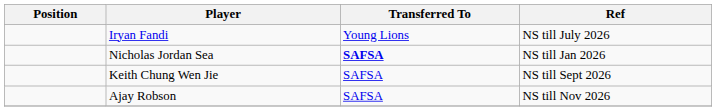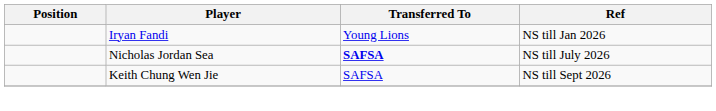 <table class="wikitable sortable" style="width:70%; text-align:center; font-size:100%; text-align:left;">
 <tr>
 <th>Position</th>
 <th>Player</th>
 <th>Transferred To</th>
 <th>Ref</th>
 </tr>
 <tr>
 <td></td>
 <td> <a href='#'>Iryan Fandi</a></td>
 <td> <a href='#'>Young Lions</a></td>
-<td>NS till July 2026</td>
+<td>NS till Jan 2026</td>
 </tr>
 <tr>
 <td></td>
 <td> Nicholas Jordan Sea</td>
 <td><strong> <a href='#'>SAFSA</a></strong></td>
-<td>NS till Jan 2026</td>
+<td>NS till July 2026</td>
 </tr>
 <tr>
 <td></td>
 <td> Keith Chung Wen Jie</td>
 <td> <a href='#'>SAFSA</a></td>
 <td>NS till Sept 2026</td>
 </tr>
 <tr>
-<td></td>
-<td> Ajay Robson</td>
-<td> <a href='#'>SAFSA</a></td>
-<td>NS till Nov 2026</td>
-</tr>
-<tr>
 </tr>
 </table>
